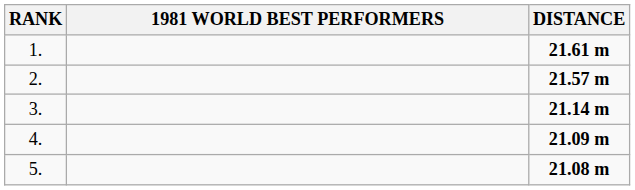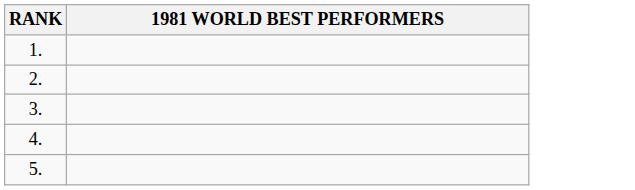 <table class="wikitable" style="border-collapse: collapse; font-size: 90%;">
 <tr>
 <th>RANK</th>
 <th align="center" style="width: 25em">1981 WORLD BEST PERFORMERS</th>
-<th align="center" style="width: 5em">DISTANCE</th>
 </tr>
 <tr>
 <td align="center">1.</td>
 <td></td>
-<td align="center"><strong>21.61 m</strong></td>
 </tr>
 <tr>
 <td align="center">2.</td>
 <td></td>
-<td align="center"><strong>21.57 m</strong></td>
 </tr>
 <tr>
 <td align="center">3.</td>
 <td></td>
-<td align="center"><strong>21.14 m</strong></td>
 </tr>
 <tr>
 <td align="center">4.</td>
 <td></td>
-<td align="center"><strong>21.09 m</strong></td>
 </tr>
 <tr>
 <td align="center">5.</td>
 <td></td>
-<td align="center"><strong>21.08 m</strong></td>
 </tr>
 </table>
